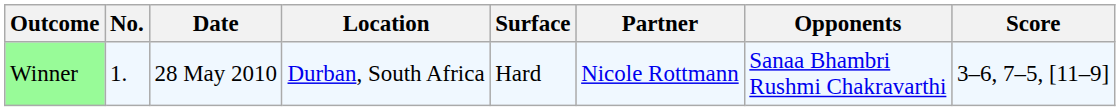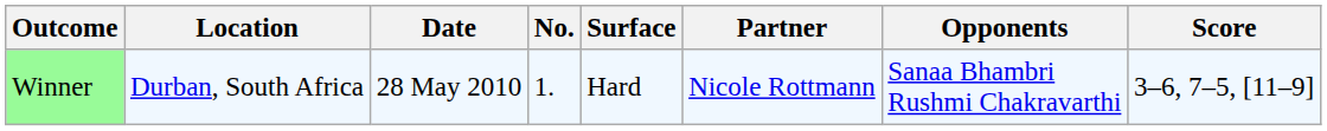 <table class="wikitable" style="font-size:97%;">
 <tr>
 <th>Outcome</th>
+<th>Location</th>
+<th>Date</th>
 <th>No.</th>
-<th>Date</th>
-<th>Location</th>
 <th>Surface</th>
 <th>Partner</th>
 <th>Opponents</th>
 <th>Score</th>
 </tr>
 <tr bgcolor="#f0f8ff">
 <td bgcolor="98FB98">Winner</td>
+<td><a href='#'>Durban</a>, South Africa</td>
+<td>28 May 2010</td>
 <td>1.</td>
-<td>28 May 2010</td>
-<td><a href='#'>Durban</a>, South Africa</td>
 <td>Hard</td>
 <td> <a href='#'>Nicole Rottmann</a></td>
 <td> <a href='#'>Sanaa Bhambri</a> <br>  <a href='#'>Rushmi Chakravarthi</a></td>
 <td>3–6, 7–5, [11–9]</td>
 </tr>
 </table>
